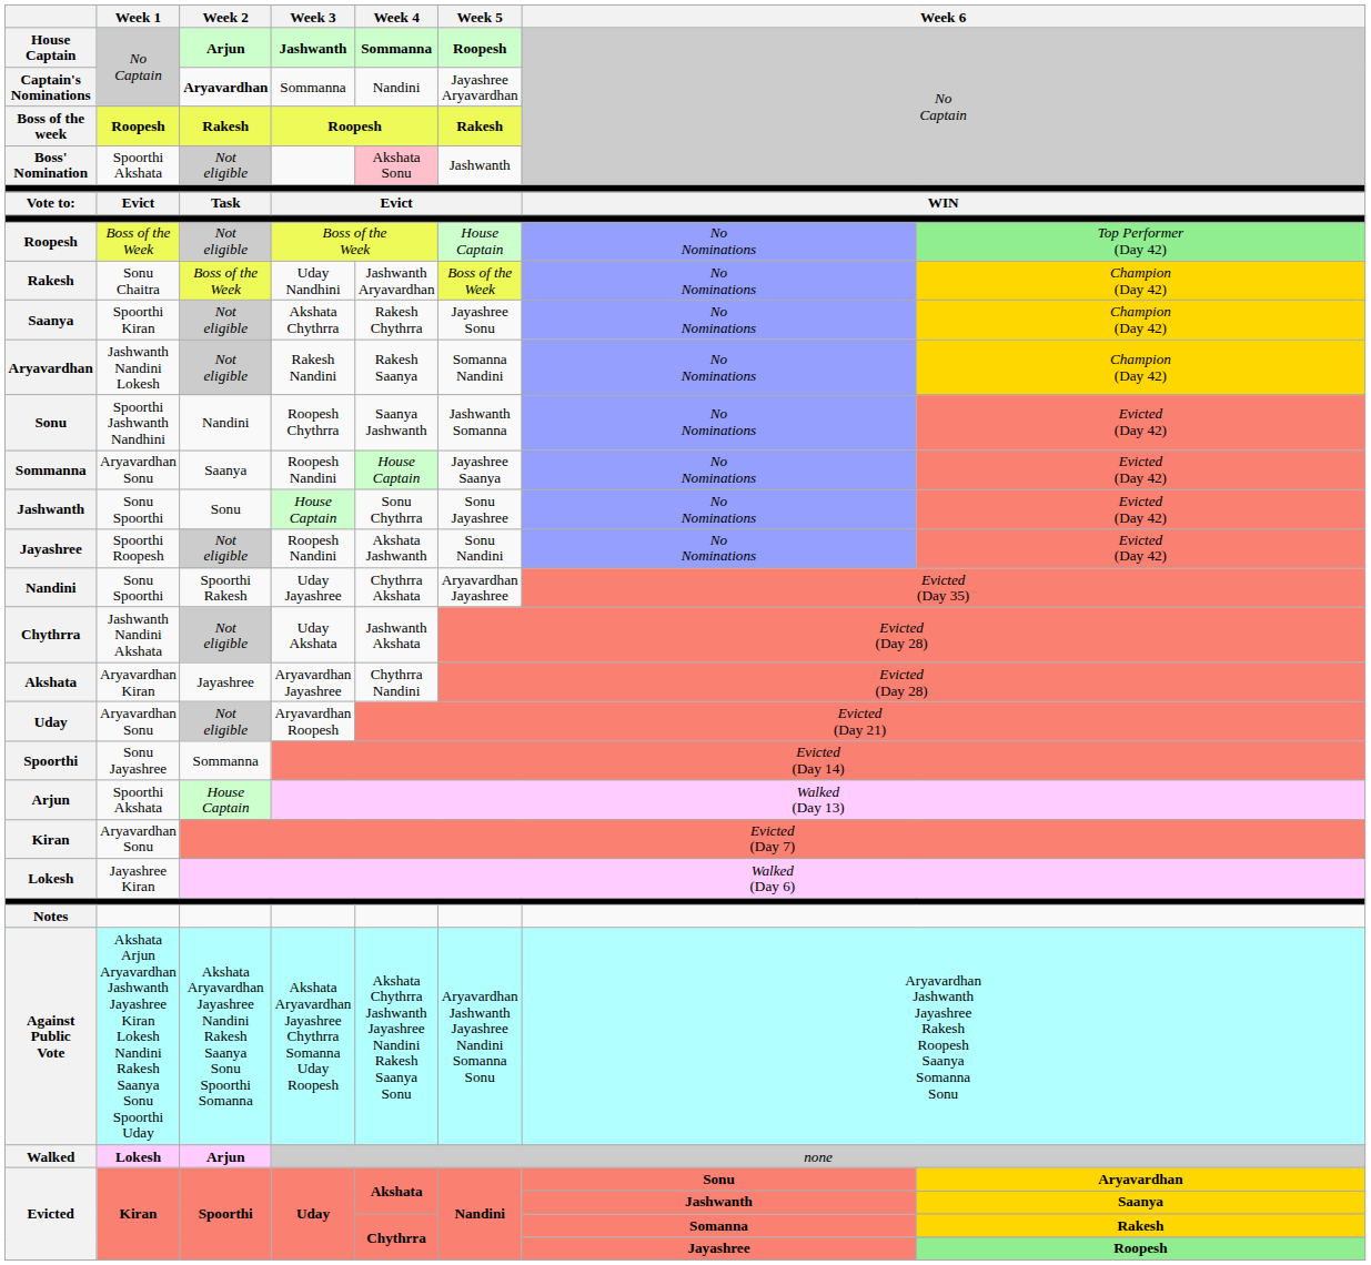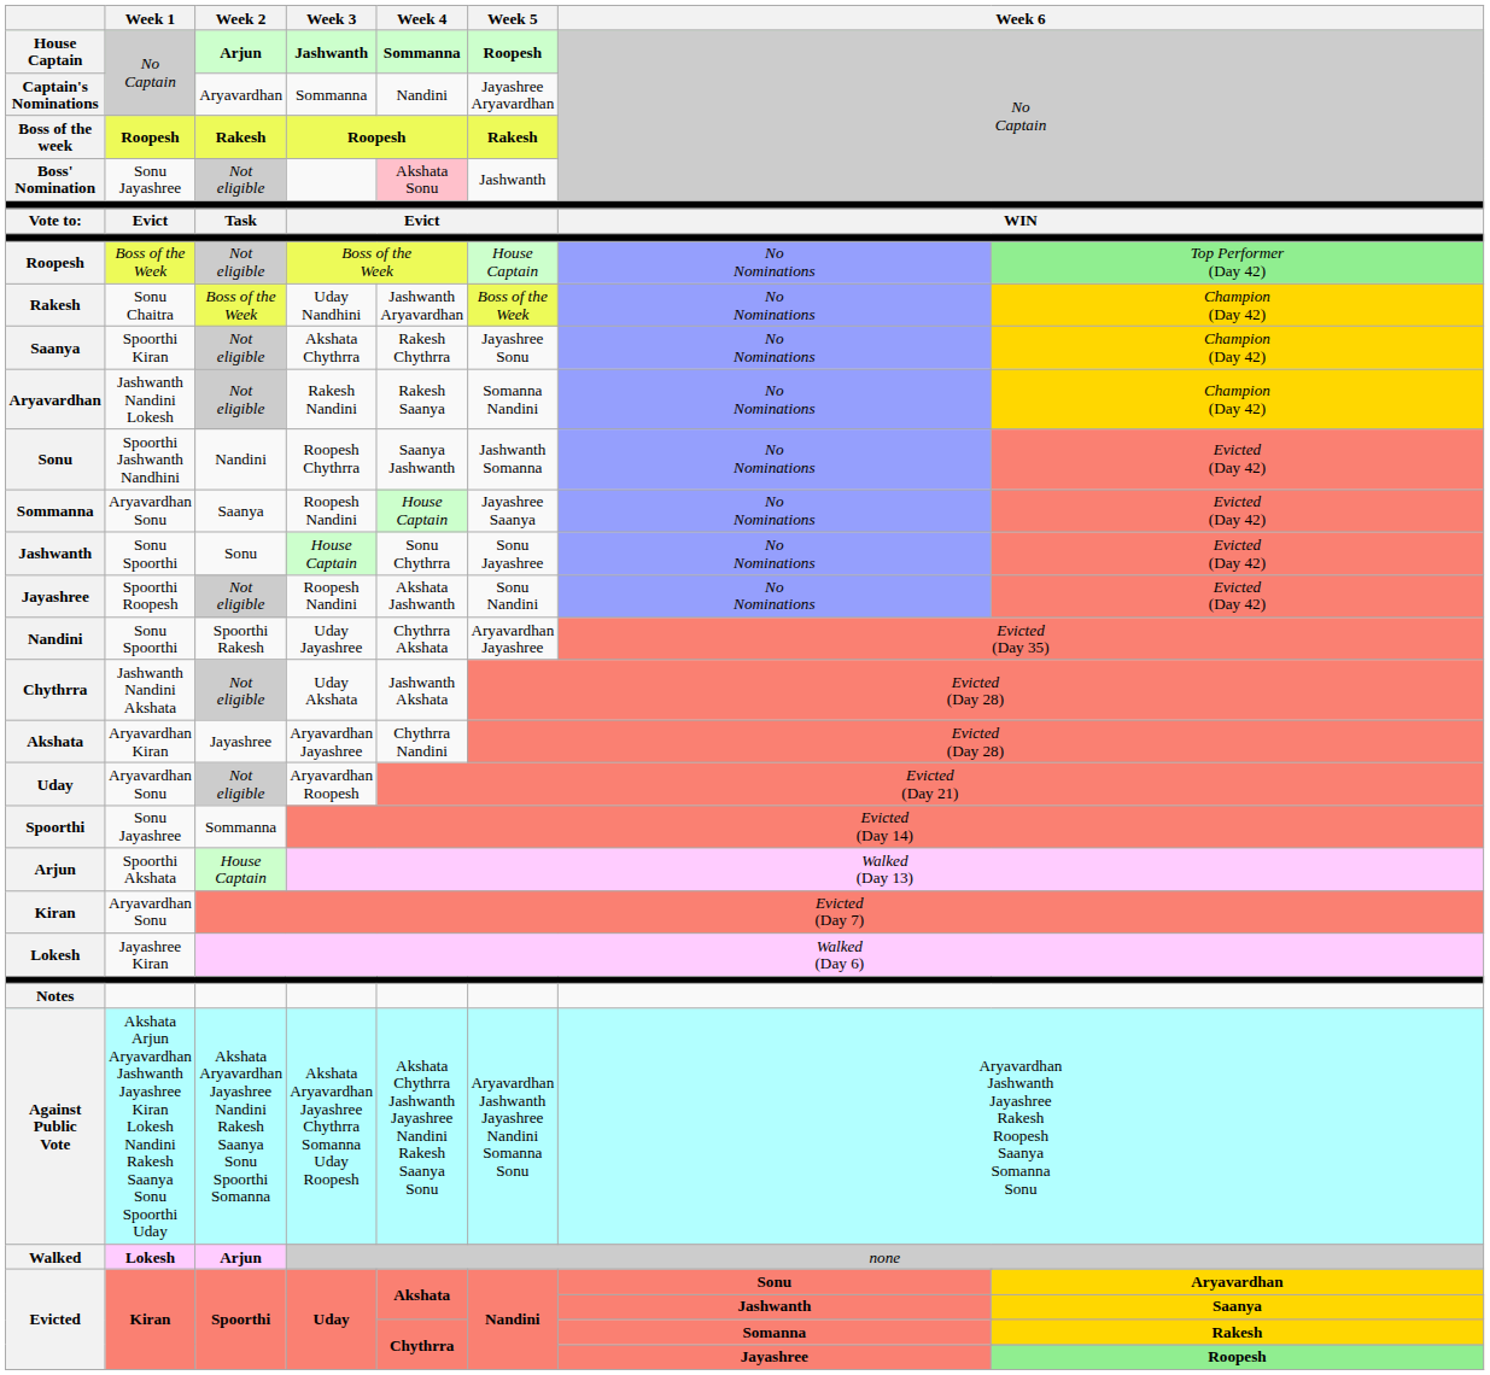 <table class="wikitable" style="text-align:center; width:100%; font-size:85%; line-height:15px;">
 <tr>
 <th style="width: 5%;"></th>
 <th style="width: 5%;">Week 1</th>
 <th style="width: 5%;">Week 2</th>
 <th style="width: 5%;">Week 3</th>
 <th style="width: 5%;">Week 4</th>
 <th style="width: 5%;">Week 5</th>
 <th colspan="3">Week 6</th>
 </tr>
 <tr style="background:#cfc;">
 <th>House<br>Captain</th>
 <td rowspan="2" style="background:#ccc;"><em>No<br>Captain</em></td>
 <td><strong>Arjun</strong></td>
 <td><strong>Jashwanth</strong></td>
 <td><strong>Sommanna</strong></td>
 <td><strong>Roopesh</strong></td>
 <td colspan="3" rowspan="4" bgcolor=#ccc><em>No<br>Captain</em></td>
 </tr>
 <tr>
 <th>Captain's<br>Nominations</th>
-<td><strong>Aryavardhan</strong></td>
+<td>Aryavardhan</td>
 <td>Sommanna</td>
 <td>Nandini</td>
 <td>Jayashree<br> Aryavardhan</td>
 </tr>
 <tr>
 <th>Boss of the week</th>
 <td style="background:#edfa58;"><strong>Roopesh</strong></td>
 <td style="background:#edfa58;"><strong>Rakesh</strong></td>
 <td colspan="2" style="background:#edfa58;"><strong>Roopesh</strong></td>
 <td style="background:#edfa58;"><strong>Rakesh</strong></td>
 </tr>
 <tr>
 <th>Boss' Nomination</th>
-<td>Spoorthi<br>Akshata</td>
+<td>Sonu<br>Jayashree</td>
 <td Bgcolor=#ccc><em>Not<br> eligible</em></td>
 <td></td>
 <td style="background: pink;">Akshata <br>Sonu</td>
 <td>Jashwanth</td>
 </tr>
 <tr>
 <td colspan="9" bgcolor="black"></td>
 </tr>
 <tr>
 <th>Vote to:</th>
 <th>Evict</th>
 <th>Task</th>
 <th colspan="3">Evict</th>
 <th colspan="3">WIN</th>
 </tr>
 <tr>
 <td colspan="9" bgcolor="black"></td>
 </tr>
 <tr>
 <th>Roopesh</th>
 <td style="background:#edfa58;"><em>Boss of the Week</em></td>
 <td style="background:#ccc;"><em>Not<br>eligible</em></td>
 <td colspan="2" style="background:#edfa58;"><em>Boss of the<br> Week</em></td>
 <td bgcolor="#cfc"><em>House<br>Captain</em></td>
 <td style="background:#959FFD;"><em>No<br>Nominations</em></td>
 <td colspan="2" bgcolor="lightgreen"><em>Top Performer</em><br>(Day 42)</td>
 </tr>
 <tr>
 <th>Rakesh</th>
 <td>Sonu<br>Chaitra</td>
 <td style="background:#edfa58;"><em>Boss of the Week</em></td>
 <td>Uday<br>Nandhini</td>
 <td>Jashwanth<br>Aryavardhan</td>
 <td style="background:#edfa58;"><em>Boss of the<br> Week</em></td>
 <td style="background:#959FFD;"><em>No<br>Nominations</em></td>
 <td colspan="2" bgcolor="gold"><em>Champion</em><br>(Day 42)</td>
 </tr>
 <tr>
 <th>Saanya</th>
 <td>Spoorthi<br>Kiran</td>
 <td style="background:#ccc;"><em>Not<br>eligible</em></td>
 <td>Akshata<br>Chythrra</td>
 <td>Rakesh<br>Chythrra</td>
 <td>Jayashree<br>Sonu</td>
 <td style="background:#959FFD;"><em>No<br>Nominations</em></td>
 <td colspan="2" bgcolor="gold"><em>Champion</em><br>(Day 42)</td>
 </tr>
 <tr>
 <th>Aryavardhan</th>
 <td>Jashwanth<br>Nandini<br>Lokesh</td>
 <td style="background:#ccc;"><em>Not<br>eligible</em></td>
 <td>Rakesh<br>Nandini</td>
 <td>Rakesh<br>Saanya</td>
 <td>Somanna<br>Nandini</td>
 <td style="background:#959FFD;"><em>No<br>Nominations</em></td>
 <td colspan="2" bgcolor="gold"><em>Champion</em><br>(Day 42)</td>
 </tr>
 <tr>
 <th>Sonu</th>
 <td>Spoorthi<br>Jashwanth<br>Nandhini</td>
 <td>Nandini</td>
 <td>Roopesh<br>Chythrra</td>
 <td>Saanya<br>Jashwanth</td>
 <td>Jashwanth<br>Somanna</td>
 <td style="background:#959FFD;"><em>No<br>Nominations</em></td>
 <td colspan="2" bgcolor="salmon"><em>Evicted</em><br>(Day 42)</td>
 </tr>
 <tr>
 <th>Sommanna</th>
 <td>Aryavardhan<br>Sonu</td>
 <td>Saanya</td>
 <td>Roopesh<br>Nandini</td>
 <td bgcolor="#cfc"><em>House<br>Captain</em></td>
 <td>Jayashree<br>Saanya</td>
 <td style="background:#959FFD;"><em>No<br>Nominations</em></td>
 <td colspan="2" bgcolor="salmon"><em>Evicted</em><br>(Day 42)</td>
 </tr>
 <tr>
 <th>Jashwanth</th>
 <td>Sonu<br>Spoorthi</td>
 <td>Sonu</td>
 <td bgcolor="#cfc"><em>House<br>Captain</em></td>
 <td>Sonu<br>Chythrra</td>
 <td>Sonu<br>Jayashree</td>
 <td style="background:#959FFD;"><em>No<br>Nominations</em></td>
 <td colspan="2" bgcolor="salmon"><em>Evicted</em><br>(Day 42)</td>
 </tr>
 <tr>
 <th>Jayashree</th>
 <td>Spoorthi<br>Roopesh</td>
 <td style="background:#ccc;"><em>Not<br>eligible</em></td>
 <td>Roopesh<br>Nandini</td>
 <td>Akshata<br>Jashwanth</td>
 <td>Sonu<br>Nandini</td>
 <td style="background:#959FFD;"><em>No<br>Nominations</em></td>
 <td colspan="2" bgcolor="salmon"><em>Evicted</em><br>(Day 42)</td>
 </tr>
 <tr>
 <th>Nandini</th>
 <td>Sonu<br>Spoorthi</td>
 <td>Spoorthi<br>Rakesh</td>
 <td>Uday<br>Jayashree</td>
 <td>Chythrra<br>Akshata</td>
 <td>Aryavardhan<br>Jayashree</td>
 <td colspan="3" bgcolor=salmon><em>Evicted</em><br>(Day 35)</td>
 </tr>
 <tr>
 <th>Chythrra</th>
 <td>Jashwanth<br>Nandini<br>Akshata</td>
 <td style="background:#ccc;"><em>Not<br>eligible</em></td>
 <td>Uday<br>Akshata</td>
 <td>Jashwanth<br>Akshata</td>
 <td colspan="4" bgcolor="salmon"><em>Evicted</em><br>(Day 28)</td>
 </tr>
 <tr>
 <th>Akshata</th>
 <td>Aryavardhan<br>Kiran</td>
 <td>Jayashree</td>
 <td>Aryavardhan<br>Jayashree</td>
 <td>Chythrra<br>Nandini</td>
 <td colspan="4" bgcolor="salmon"><em>Evicted</em><br>(Day 28)</td>
 </tr>
 <tr>
 <th>Uday</th>
 <td>Aryavardhan<br>Sonu</td>
 <td style="background:#ccc;"><em>Not<br>eligible</em></td>
 <td>Aryavardhan<br>Roopesh</td>
 <td colspan="5" bgcolor="salmon"><em>Evicted</em><br>(Day 21)</td>
 </tr>
 <tr>
 <th>Spoorthi</th>
 <td>Sonu<br>Jayashree</td>
 <td>Sommanna</td>
 <td colspan="6" bgcolor="salmon"><em>Evicted</em><br> (Day 14)</td>
 </tr>
 <tr>
 <th>Arjun</th>
 <td>Spoorthi<br>Akshata</td>
 <td bgcolor="#cfc"><em>House<br>Captain</em></td>
 <td colspan="6" bgcolor="#fcf"><em>Walked</em><br>(Day 13)</td>
 </tr>
 <tr>
 <th>Kiran</th>
 <td>Aryavardhan<br>Sonu</td>
 <td colspan="7" bgcolor="salmon"><em>Evicted</em><br>(Day 7)</td>
 </tr>
 <tr>
 <th>Lokesh</th>
 <td>Jayashree<br>Kiran</td>
 <td colspan="7" bgcolor="#fcf"><em>Walked</em><br> (Day 6)</td>
 </tr>
 <tr>
 <td colspan="9" bgcolor="black"></td>
 </tr>
 <tr>
 <th>Notes</th>
 <td></td>
 <td></td>
 <td></td>
 <td></td>
 <td></td>
 <td colspan="3"></td>
 </tr>
 <tr style="background:#B2FFFF;">
 <th>Against<br>Public<br>Vote</th>
 <td>Akshata<br>Arjun<br>Aryavardhan<br>Jashwanth<br>Jayashree<br>Kiran<br>Lokesh<br>Nandini<br>Rakesh<br>Saanya<br>Sonu<br>Spoorthi<br>Uday</td>
 <td>Akshata<br>Aryavardhan<br>Jayashree<br>Nandini<br>Rakesh<br>Saanya<br>Sonu<br>Spoorthi<br>Somanna</td>
 <td>Akshata<br>Aryavardhan<br>Jayashree<br>Chythrra<br>Somanna<br>Uday<br>Roopesh</td>
 <td>Akshata<br>Chythrra<br>Jashwanth<br>Jayashree<br>Nandini<br>Rakesh<br>Saanya<br>Sonu</td>
 <td>Aryavardhan<br>Jashwanth<br>Jayashree<br>Nandini<br>Somanna<br>Sonu</td>
 <td colspan="3">Aryavardhan<br>Jashwanth<br>Jayashree<br>Rakesh<br>Roopesh<br>Saanya<br>Somanna<br>Sonu</td>
 </tr>
 <tr>
 <th>Walked</th>
 <td bgcolor="#fcf"><strong>Lokesh</strong></td>
 <td bgcolor="#fcf"><strong>Arjun</strong></td>
 <td colspan="6" bgcolor="#ccc"><em>none</em></td>
 </tr>
 <tr>
 <th rowspan="4">Evicted</th>
 <td rowspan="4" bgcolor="salmon"><strong>Kiran</strong></td>
 <td rowspan="4" bgcolor="salmon"><strong>Spoorthi</strong></td>
 <td rowspan="4" bgcolor="salmon"><strong>Uday</strong></td>
 <td rowspan="2" bgcolor="salmon"><strong>Akshata</strong></td>
 <td rowspan="4" bgcolor="salmon"><strong>Nandini</strong></td>
 <td colspan="2" bgcolor=salmon><strong>Sonu</strong></td>
 <td bgcolor="gold"><strong>Aryavardhan</strong></td>
 </tr>
 <tr bgcolor=salmon>
 <td colspan="2"><strong>Jashwanth</strong></td>
 <td bgcolor="gold"><strong>Saanya</strong></td>
 </tr>
 <tr bgcolor=salmon>
 <td rowspan="2" bgcolor="salmon"><strong>Chythrra</strong></td>
 <td colspan="2"><strong>Somanna</strong></td>
 <td bgcolor="gold"><strong>Rakesh</strong></td>
 </tr>
 <tr bgcolor=salmon>
 <td colspan="2"><strong>Jayashree</strong></td>
 <td bgcolor="lightgreen"><strong>Roopesh</strong></td>
 </tr>
 <tr>
 </tr>
 </table>
